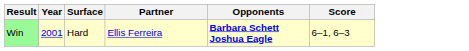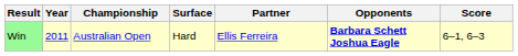 <table class="sortable wikitable">
 <tr>
 <th style="width:40px">Result</th>
 <th style="width:30px">Year</th>
+<th style="width:140px">Championship</th>
 <th style="width:50px">Surface</th>
 <th style="width:160px">Partner</th>
 <th style="width:160px">Opponents</th>
 <th style="width:100px" class="unsortable">Score</th>
 </tr>
 <tr style="background:#ffffcc;">
 <td style="background:#98fb98;">Win</td>
-<td><a href='#'>2001</a></td>
+<td><a href='#'>2011</a></td>
+<td><a href='#'>Australian Open</a></td>
 <td>Hard</td>
 <td> <a href='#'>Ellis Ferreira</a></td>
 <td><strong> <a href='#'>Barbara Schett</a> <br>  <a href='#'>Joshua Eagle</a></strong></td>
 <td>6–1, 6–3</td>
 </tr>
 </table>
